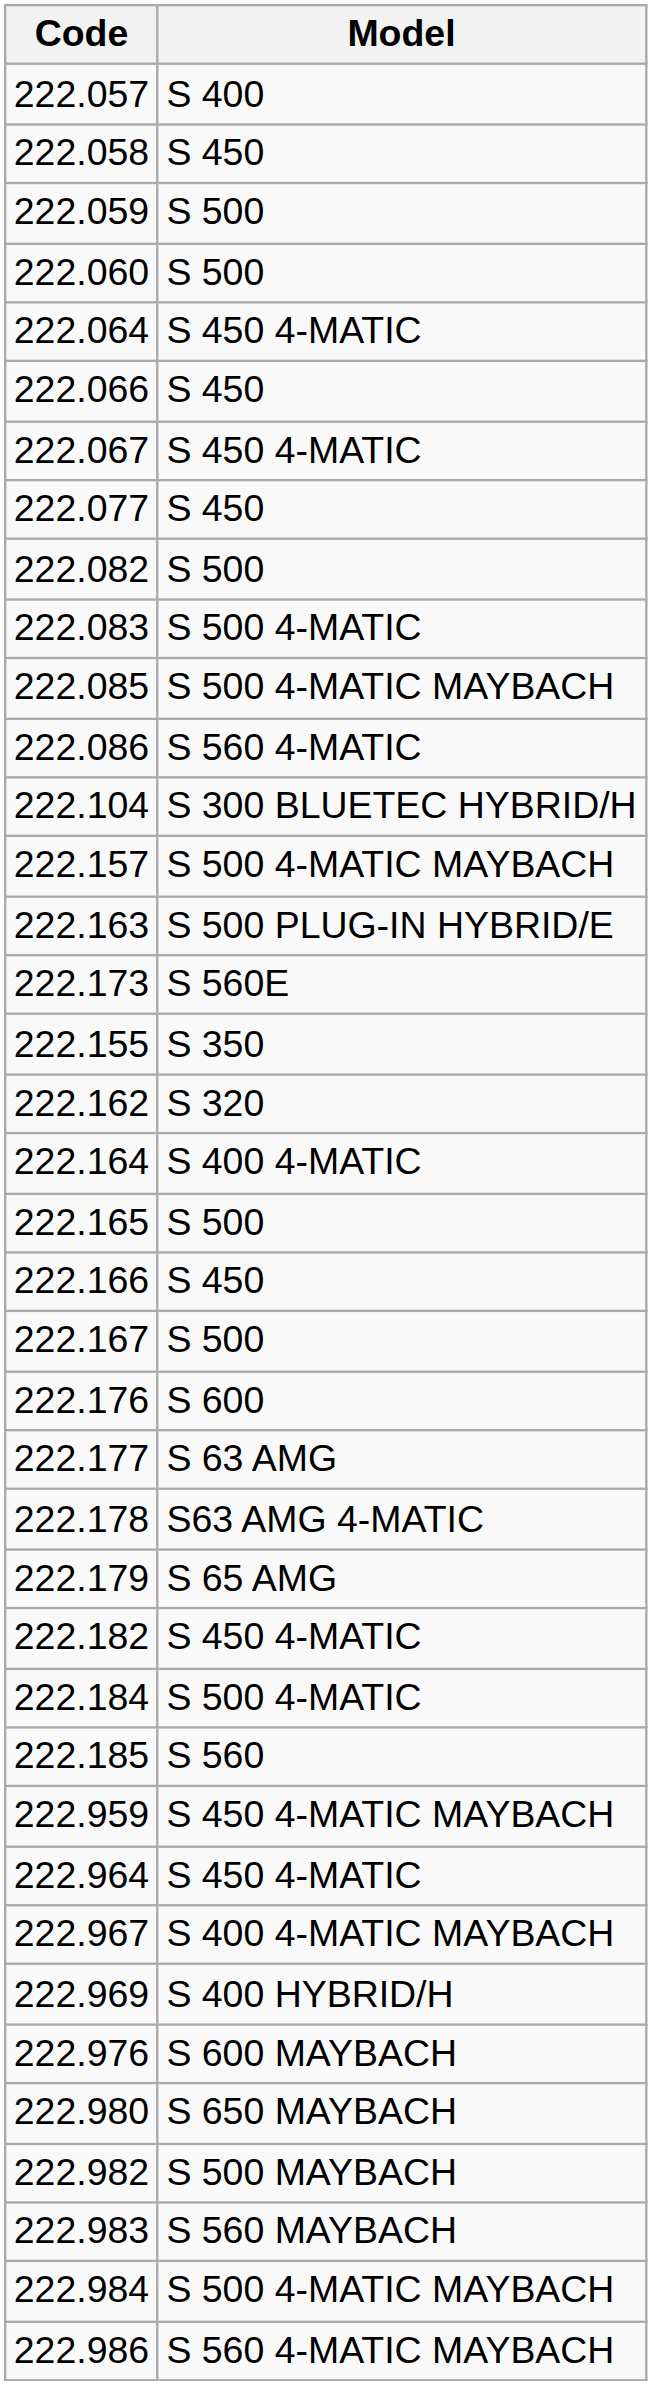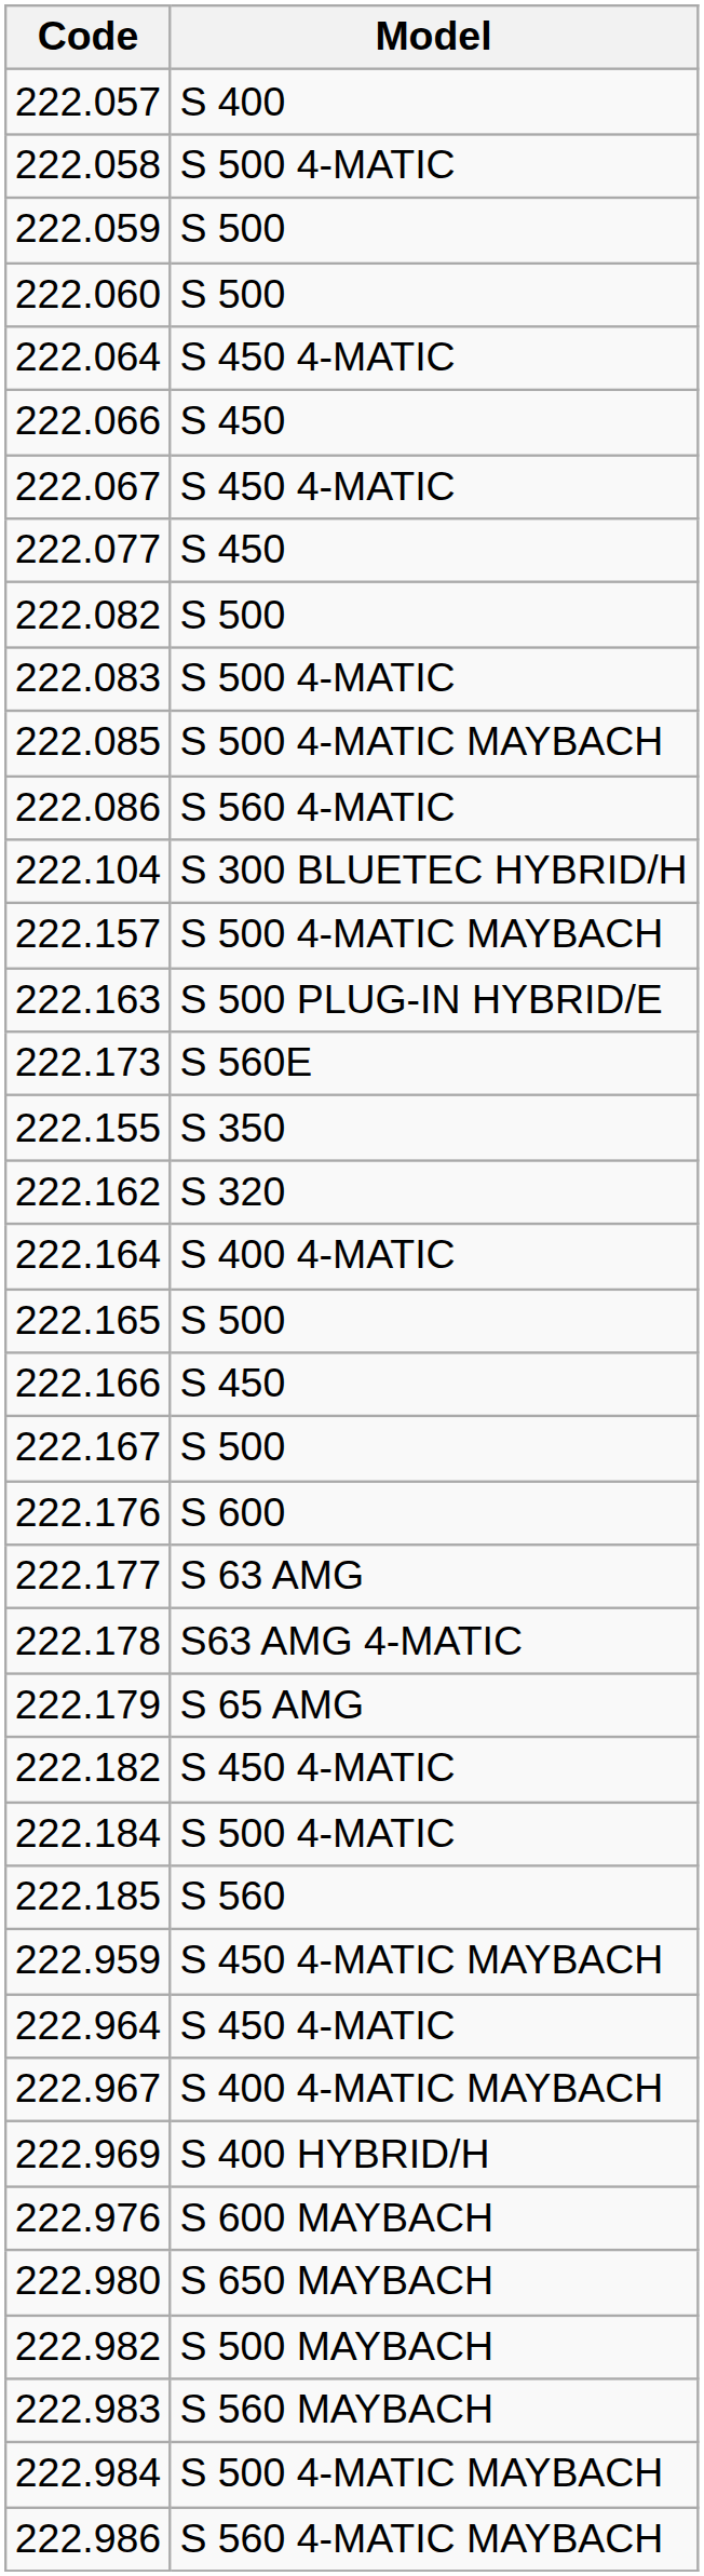 <table class="wikitable">
 <tr>
 <th>Code</th>
 <th>Model</th>
 </tr>
 <tr>
 <td>222.057</td>
 <td>S 400</td>
 </tr>
 <tr>
 <td>222.058</td>
-<td>S 450</td>
+<td>S 500 4-MATIC</td>
 </tr>
 <tr>
 <td>222.059</td>
 <td>S 500</td>
 </tr>
 <tr>
 <td>222.060</td>
 <td>S 500</td>
 </tr>
 <tr>
 <td>222.064</td>
 <td>S 450 4-MATIC</td>
 </tr>
 <tr>
 <td>222.066</td>
 <td>S 450</td>
 </tr>
 <tr>
 <td>222.067</td>
 <td>S 450 4-MATIC</td>
 </tr>
 <tr>
 <td>222.077</td>
 <td>S 450</td>
 </tr>
 <tr>
 <td>222.082</td>
 <td>S 500</td>
 </tr>
 <tr>
 <td>222.083</td>
 <td>S 500 4-MATIC</td>
 </tr>
 <tr>
 <td>222.085</td>
 <td>S 500 4-MATIC MAYBACH</td>
 </tr>
 <tr>
 <td>222.086</td>
 <td>S 560 4-MATIC</td>
 </tr>
 <tr>
 <td>222.104</td>
 <td>S 300 BLUETEC HYBRID/H</td>
 </tr>
 <tr>
 <td>222.157</td>
 <td>S 500 4-MATIC MAYBACH</td>
 </tr>
 <tr>
 <td>222.163</td>
 <td>S 500 PLUG-IN HYBRID/E</td>
 </tr>
 <tr>
 <td>222.173</td>
 <td>S 560E</td>
 </tr>
 <tr>
 <td>222.155</td>
 <td>S 350</td>
 </tr>
 <tr>
 <td>222.162</td>
 <td>S 320</td>
 </tr>
 <tr>
 <td>222.164</td>
 <td>S 400 4-MATIC</td>
 </tr>
 <tr>
 <td>222.165</td>
 <td>S 500</td>
 </tr>
 <tr>
 <td>222.166</td>
 <td>S 450</td>
 </tr>
 <tr>
 <td>222.167</td>
 <td>S 500</td>
 </tr>
 <tr>
 <td>222.176</td>
 <td>S 600</td>
 </tr>
 <tr>
 <td>222.177</td>
 <td>S 63 AMG</td>
 </tr>
 <tr>
 <td>222.178</td>
 <td>S63 AMG 4-MATIC</td>
 </tr>
 <tr>
 <td>222.179</td>
 <td>S 65 AMG</td>
 </tr>
 <tr>
 <td>222.182</td>
 <td>S 450 4-MATIC</td>
 </tr>
 <tr>
 <td>222.184</td>
 <td>S 500 4-MATIC</td>
 </tr>
 <tr>
 <td>222.185</td>
 <td>S 560</td>
 </tr>
 <tr>
 <td>222.959</td>
 <td>S 450 4-MATIC MAYBACH</td>
 </tr>
 <tr>
 <td>222.964</td>
 <td>S 450 4-MATIC</td>
 </tr>
 <tr>
 <td>222.967</td>
 <td>S 400 4-MATIC MAYBACH</td>
 </tr>
 <tr>
 <td>222.969</td>
 <td>S 400 HYBRID/H</td>
 </tr>
 <tr>
 <td>222.976</td>
 <td>S 600 MAYBACH</td>
 </tr>
 <tr>
 <td>222.980</td>
 <td>S 650 MAYBACH</td>
 </tr>
 <tr>
 <td>222.982</td>
 <td>S 500 MAYBACH</td>
 </tr>
 <tr>
 <td>222.983</td>
 <td>S 560 MAYBACH</td>
 </tr>
 <tr>
 <td>222.984</td>
 <td>S 500 4-MATIC MAYBACH</td>
 </tr>
 <tr>
 <td>222.986</td>
 <td>S 560 4-MATIC MAYBACH</td>
 </tr>
 </table>
